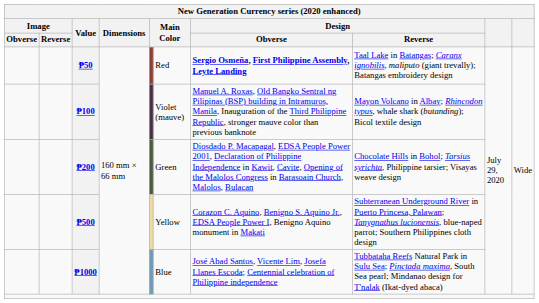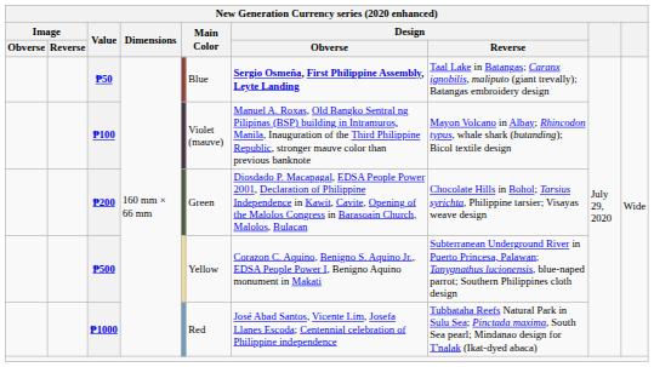 <table class="wikitable"  style="margin:auto; font-size:90%;">
 <tr>
 <th colspan="10">New Generation Currency series (2020 enhanced)</th>
 </tr>
 <tr>
 <th colspan="2">Image</th>
 <th rowspan="2">Value</th>
 <th rowspan="2">Dimensions</th>
 <th rowspan="2" colspan="2">Main Color</th>
 <th colspan="2">Design</th>
 <th rowspan="2"></th>
 <th rowspan="2"></th>
 </tr>
 <tr>
 <th>Obverse</th>
 <th>Reverse</th>
 <th>Obverse</th>
 <th>Reverse</th>
 </tr>
 <tr style="height:62px">
 <td style="text-align=center;"></td>
 <td style="text-align=center;"></td>
 <th><a href='#'>₱50</a></th>
 <td rowspan="5" style="text-align=center;">160 mm × 66 mm</td>
 <td style="text-align=center; background:#8F4034;"></td>
-<td>Red</td>
+<td>Blue</td>
 <td><strong><a href='#'>Sergio Osmeña</a>, <a href='#'>First Philippine Assembly</a>, <a href='#'>Leyte Landing</a></strong></td>
 <td><a href='#'>Taal Lake</a> in <a href='#'>Batangas</a>; <em><a href='#'>Caranx ignobilis</a></em>, <em>maliputo</em> (giant trevally); Batangas embroidery design</td>
 <td rowspan="5">July 29, 2020</td>
 <td rowspan="5">Wide</td>
 </tr>
 <tr style="height:62px">
 <td style="text-align=center;"></td>
 <td style="text-align=center;"></td>
 <th><a href='#'>₱100</a></th>
 <td style="text-align=center; background:#463041;"></td>
 <td>Violet (mauve)</td>
 <td><a href='#'>Manuel A. Roxas</a>, <a href='#'>Old Bangko Sentral ng Pilipinas (BSP) building in Intramuros, Manila</a>, Inauguration of the <a href='#'>Third Philippine Republic</a>, stronger mauve color than previous banknote</td>
 <td><a href='#'>Mayon Volcano</a> in <a href='#'>Albay</a>; <em><a href='#'>Rhincodon typus</a></em>, whale shark (<em>butanding</em>); Bicol textile design</td>
 </tr>
 <tr style="height:62px">
 <td style="text-align=center;"></td>
 <td style="text-align=center;"></td>
 <th><a href='#'>₱200</a></th>
 <td style="text-align=center; background:#4A5C3D;"></td>
 <td>Green</td>
 <td><a href='#'>Diosdado P. Macapagal</a>, <a href='#'>EDSA People Power 2001</a>, <a href='#'>Declaration of Philippine Independence</a> in <a href='#'>Kawit</a>, <a href='#'>Cavite</a>, <a href='#'>Opening of the Malolos Congress</a> in <a href='#'>Barasoain Church</a>, <a href='#'>Malolos</a>, <a href='#'>Bulacan</a></td>
 <td><a href='#'>Chocolate Hills</a> in <a href='#'>Bohol</a>; <em><a href='#'>Tarsius syrichta</a></em>, Philippine tarsier; Visayas weave design</td>
 </tr>
 <tr style="height:62px">
 <td style="text-align=center;"></td>
 <td style="text-align=center;"></td>
 <th><a href='#'>₱500</a></th>
 <td style="text-align=center; background:#eedba3;"></td>
 <td>Yellow</td>
 <td><a href='#'>Corazon C. Aquino</a>, <a href='#'>Benigno S. Aquino Jr.</a>, <a href='#'>EDSA People Power I</a>, Benigno Aquino monument in <a href='#'>Makati</a></td>
 <td><a href='#'>Subterranean Underground River</a> in <a href='#'>Puerto Princesa, Palawan</a>; <em><a href='#'>Tanygnathus lucionensis</a></em>, blue-naped parrot; Southern Philippines cloth design</td>
 </tr>
 <tr style="height:62px">
 <td style="text-align=center;"></td>
 <td style="text-align=center;"></td>
 <th><a href='#'>₱1000</a></th>
 <td style="text-align=center; background:#6F9CB8;"></td>
-<td>Blue</td>
+<td>Red</td>
 <td><a href='#'>José Abad Santos</a>, <a href='#'>Vicente Lim</a>, <a href='#'>Josefa Llanes Escoda</a>; <a href='#'>Centennial celebration of Philippine independence</a></td>
 <td><a href='#'>Tubbataha Reefs</a> Natural Park in <a href='#'>Sulu Sea</a>; <em><a href='#'>Pinctada maxima</a></em>, South Sea pearl; Mindanao design for <a href='#'>T'nalak</a> (Ikat-dyed abaca)</td>
 </tr>
 <tr>
 <td colspan="10"></td>
 </tr>
 </table>
